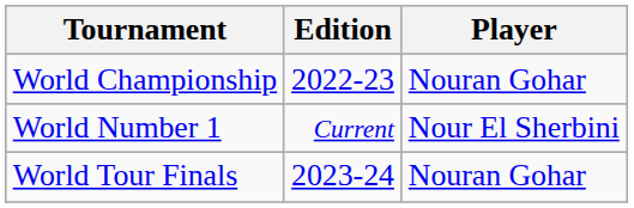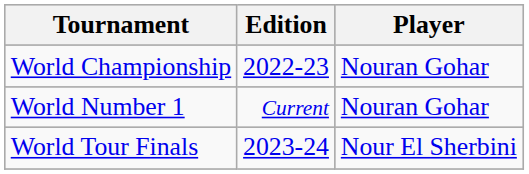 <table class="wikitable">
 <tr>
 <th>Tournament</th>
 <th>Edition</th>
 <th>Player</th>
 </tr>
 <tr>
 <td><a href='#'>World Championship</a></td>
 <td style="text-align:right;"><a href='#'>2022-23</a></td>
 <td> <a href='#'>Nouran Gohar</a></td>
 </tr>
 <tr>
 <td><a href='#'>World Number 1</a></td>
 <td style="text-align:right;"><a href='#'><small><em>Current</em></small></a></td>
-<td> <a href='#'>Nour El Sherbini</a></td>
+<td> <a href='#'>Nouran Gohar</a></td>
 </tr>
 <tr>
 <td><a href='#'>World Tour Finals</a></td>
 <td style="text-align:right;"><a href='#'>2023-24</a></td>
-<td> <a href='#'>Nouran Gohar</a></td>
+<td> <a href='#'>Nour El Sherbini</a></td>
 </tr>
 </table>
